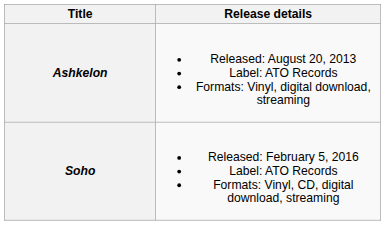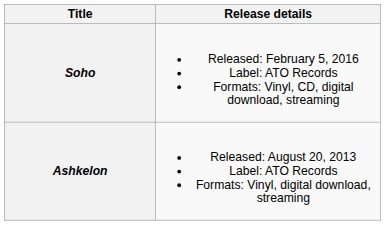 <table class="wikitable plainrowheaders" style="text-align:center">
 <tr>
 <th scope="col" style="width:12em;">Title</th>
 <th scope="col" style="width:18em;">Release details</th>
 </tr>
 <tr>
+<th scope="row"><em>Soho</em></th>
+<td><br><ul><li>Released: February 5, 2016</li><li>Label: ATO Records</li><li>Formats: Vinyl, CD, digital download, streaming</li></ul></td>
+</tr>
+<tr>
 <th scope="row"><em>Ashkelon</em></th>
 <td><br><ul><li>Released: August 20, 2013</li><li>Label: ATO Records</li><li>Formats: Vinyl, digital download, streaming</li></ul></td>
 </tr>
-<tr>
-<th scope="row"><em>Soho</em></th>
-<td><br><ul><li>Released: February 5, 2016</li><li>Label: ATO Records</li><li>Formats: Vinyl, CD, digital download, streaming</li></ul></td>
-</tr>
 </table>
